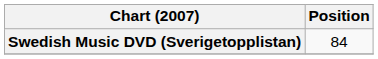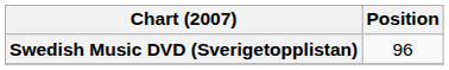 <table class="wikitable sortable plainrowheaders" style="text-align:center;">
 <tr>
 <th scope="col">Chart (2007)</th>
 <th scope="col">Position</th>
 </tr>
 <tr>
 <th scope="row">Swedish Music DVD (Sverigetopplistan)</th>
-<td>84</td>
+<td>96</td>
 </tr>
 <tr>
 </tr>
 </table>
